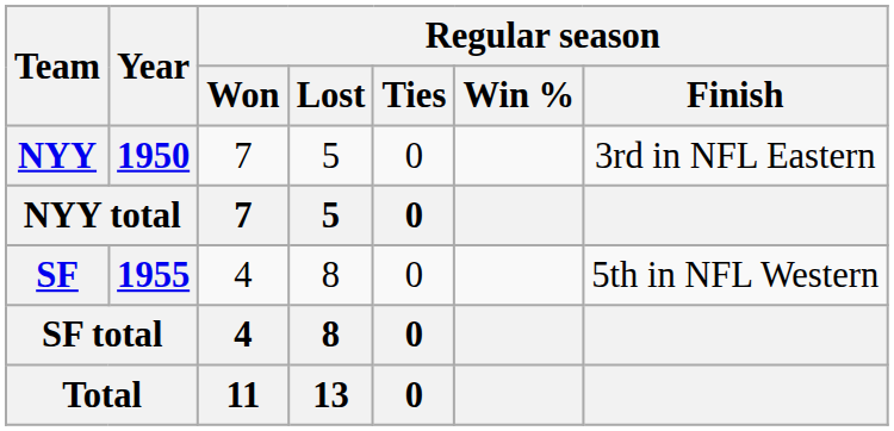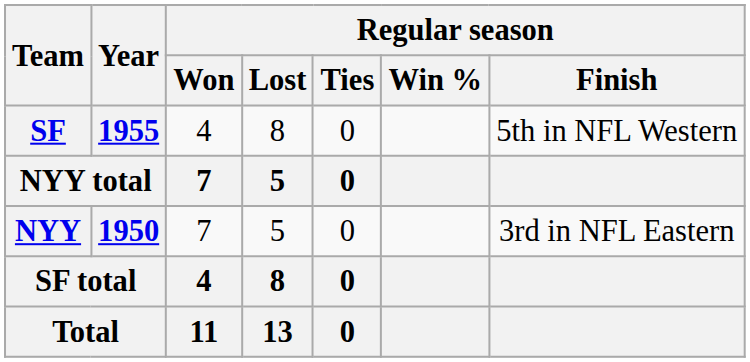 <table class="wikitable" style="font-size: 95%; text-align:center;">
 <tr>
 <th rowspan="2">Team</th>
 <th rowspan="2">Year</th>
 <th colspan="5">Regular season</th>
 </tr>
 <tr>
 <th>Won</th>
 <th>Lost</th>
 <th>Ties</th>
 <th>Win %</th>
 <th>Finish</th>
 </tr>
 <tr>
-<th><a href='#'>NYY</a></th>
-<th><a href='#'>1950</a></th>
-<td>7</td>
-<td>5</td>
+<th><a href='#'>SF</a></th>
+<th><a href='#'>1955</a></th>
+<td>4</td>
+<td>8</td>
 <td>0</td>
 <td></td>
-<td>3rd in NFL Eastern</td>
+<td>5th in NFL Western</td>
 </tr>
 <tr>
 <th colspan="2">NYY total</th>
 <th>7</th>
 <th>5</th>
 <th>0</th>
 <th></th>
 <th></th>
 </tr>
 <tr>
-<th><a href='#'>SF</a></th>
-<th><a href='#'>1955</a></th>
-<td>4</td>
-<td>8</td>
+<th><a href='#'>NYY</a></th>
+<th><a href='#'>1950</a></th>
+<td>7</td>
+<td>5</td>
 <td>0</td>
 <td></td>
-<td>5th in NFL Western</td>
+<td>3rd in NFL Eastern</td>
 </tr>
 <tr>
 <th colspan="2">SF total</th>
 <th>4</th>
 <th>8</th>
 <th>0</th>
 <th></th>
 <th></th>
 </tr>
 <tr>
 <th colspan="2">Total</th>
 <th>11</th>
 <th>13</th>
 <th>0</th>
 <th></th>
 <th></th>
 </tr>
 </table>
